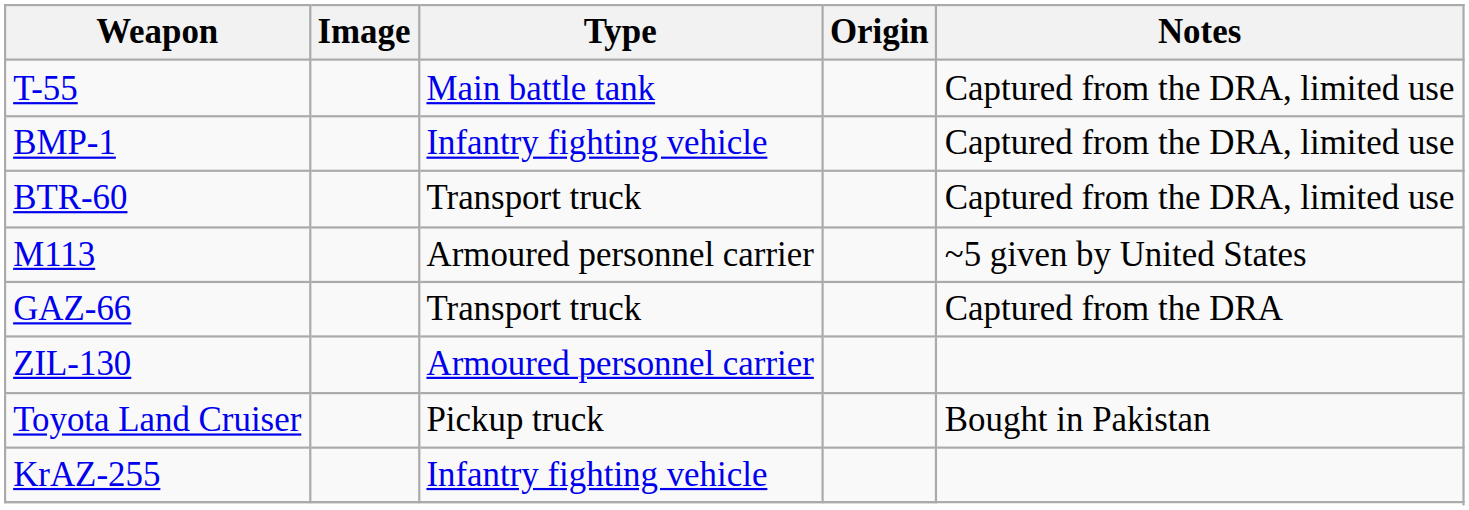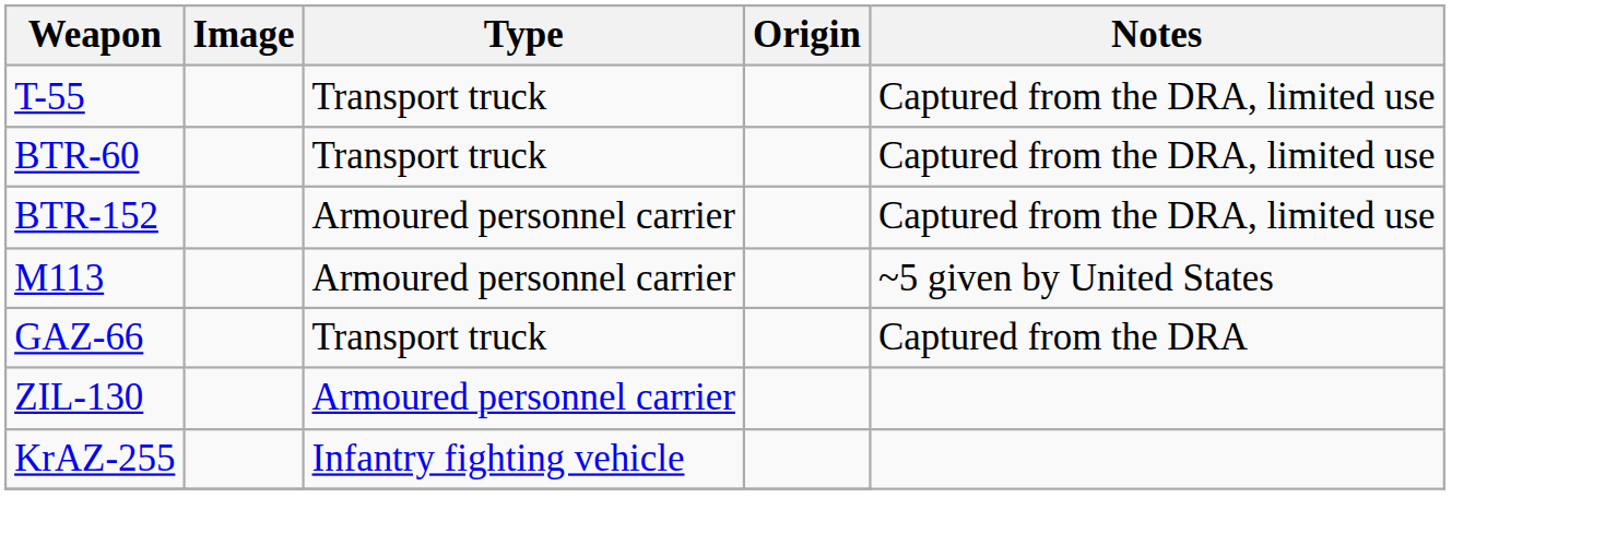 <table class="wikitable">
 <tr>
 <th>Weapon</th>
 <th>Image</th>
 <th>Type</th>
 <th>Origin</th>
 <th>Notes</th>
 </tr>
 <tr>
 <td><a href='#'>T-55</a></td>
 <td></td>
-<td><a href='#'>Main battle tank</a></td>
-<td></td>
-<td>Captured from the DRA, limited use</td>
-</tr>
-<tr>
-<td><a href='#'>BMP-1</a></td>
-<td></td>
-<td><a href='#'>Infantry fighting vehicle</a></td>
+<td>Transport truck</td>
 <td></td>
 <td>Captured from the DRA, limited use</td>
 </tr>
 <tr>
 <td><a href='#'>BTR-60</a></td>
 <td></td>
 <td>Transport truck</td>
+<td></td>
+<td>Captured from the DRA, limited use</td>
+</tr>
+<tr>
+<td><a href='#'>BTR-152</a></td>
+<td></td>
+<td>Armoured personnel carrier</td>
 <td></td>
 <td>Captured from the DRA, limited use</td>
 </tr>
 <tr>
 <td><a href='#'>M113</a></td>
 <td></td>
 <td>Armoured personnel carrier</td>
 <td></td>
 <td>~5 given by United States</td>
 </tr>
 <tr>
 <td><a href='#'>GAZ-66</a></td>
 <td></td>
 <td>Transport truck</td>
 <td></td>
 <td>Captured from the DRA</td>
 </tr>
 <tr>
 <td><a href='#'>ZIL-130</a></td>
 <td></td>
 <td><a href='#'>Armoured personnel carrier</a></td>
 <td></td>
 <td></td>
 </tr>
 <tr>
-<td><a href='#'>Toyota Land Cruiser</a></td>
-<td></td>
-<td>Pickup truck</td>
-<td></td>
-<td>Bought in Pakistan</td>
-</tr>
-<tr>
 <td><a href='#'>KrAZ-255</a></td>
 <td></td>
 <td><a href='#'>Infantry fighting vehicle</a></td>
 <td></td>
 </tr>
 <tr>
 </tr>
 </table>
